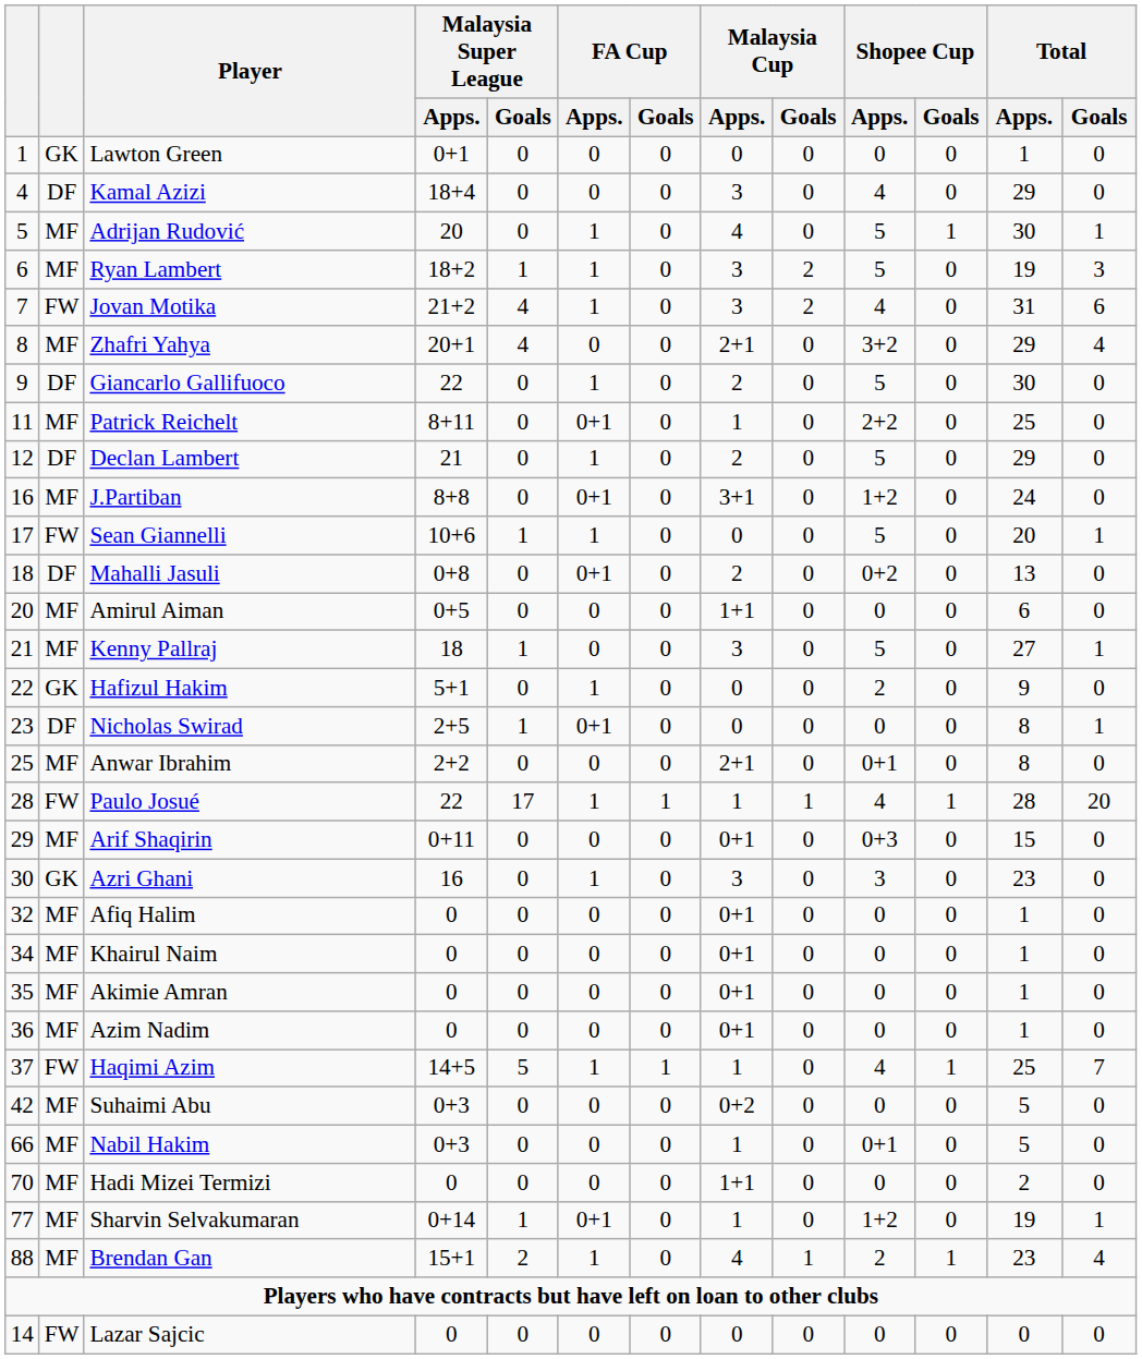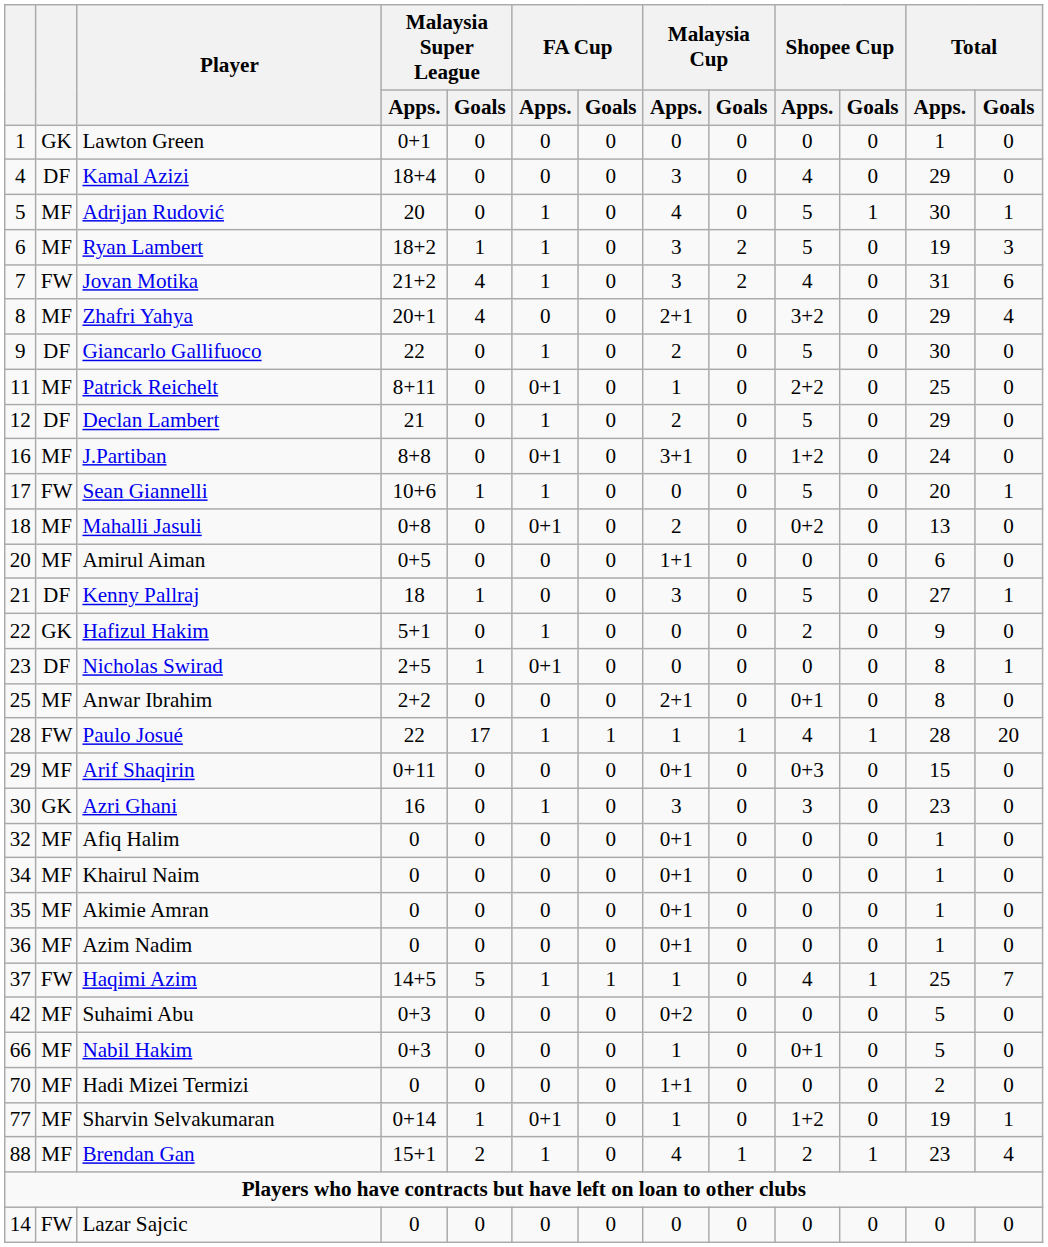 <table class="wikitable" style="text-align:center; font-size:90%; width:80%;">
 <tr>
 <th rowspan=2></th>
 <th rowspan=2></th>
 <th rowspan=2 width="200">Player</th>
 <th colspan=2 width="105">Malaysia Super League</th>
 <th colspan=2 width="105">FA Cup</th>
 <th colspan=2 width="105">Malaysia Cup</th>
 <th colspan=2 width="105">Shopee Cup</th>
 <th colspan=2 width="130">Total</th>
 </tr>
 <tr>
 <th>Apps.</th>
 <th>Goals</th>
 <th>Apps.</th>
 <th>Goals</th>
 <th>Apps.</th>
 <th>Goals</th>
 <th>Apps.</th>
 <th>Goals</th>
 <th>Apps.</th>
 <th>Goals</th>
 </tr>
 <tr>
 <td>1</td>
 <td>GK</td>
 <td align="left"> Lawton Green</td>
 <td>0+1</td>
 <td>0</td>
 <td>0</td>
 <td>0</td>
 <td>0</td>
 <td>0</td>
 <td>0</td>
 <td>0</td>
 <td>1</td>
 <td>0</td>
 </tr>
 <tr>
 <td>4</td>
 <td>DF</td>
 <td align="left"> <a href='#'>Kamal Azizi</a></td>
 <td>18+4</td>
 <td>0</td>
 <td>0</td>
 <td>0</td>
 <td>3</td>
 <td>0</td>
 <td>4</td>
 <td>0</td>
 <td>29</td>
 <td>0</td>
 </tr>
 <tr>
 <td>5</td>
 <td>MF</td>
 <td align="left"> <a href='#'>Adrijan Rudović</a></td>
 <td>20</td>
 <td>0</td>
 <td>1</td>
 <td>0</td>
 <td>4</td>
 <td>0</td>
 <td>5</td>
 <td>1</td>
 <td>30</td>
 <td>1</td>
 </tr>
 <tr>
 <td>6</td>
 <td>MF</td>
 <td align="left"> <a href='#'>Ryan Lambert</a></td>
 <td>18+2</td>
 <td>1</td>
 <td>1</td>
 <td>0</td>
 <td>3</td>
 <td>2</td>
 <td>5</td>
 <td>0</td>
 <td>19</td>
 <td>3</td>
 </tr>
 <tr>
 <td>7</td>
 <td>FW</td>
 <td align="left"> <a href='#'>Jovan Motika</a></td>
 <td>21+2</td>
 <td>4</td>
 <td>1</td>
 <td>0</td>
 <td>3</td>
 <td>2</td>
 <td>4</td>
 <td>0</td>
 <td>31</td>
 <td>6</td>
 </tr>
 <tr>
 <td>8</td>
 <td>MF</td>
 <td align="left"> <a href='#'>Zhafri Yahya</a></td>
 <td>20+1</td>
 <td>4</td>
 <td>0</td>
 <td>0</td>
 <td>2+1</td>
 <td>0</td>
 <td>3+2</td>
 <td>0</td>
 <td>29</td>
 <td>4</td>
 </tr>
 <tr>
 <td>9</td>
 <td>DF</td>
 <td align="left"> <a href='#'>Giancarlo Gallifuoco</a></td>
 <td>22</td>
 <td>0</td>
 <td>1</td>
 <td>0</td>
 <td>2</td>
 <td>0</td>
 <td>5</td>
 <td>0</td>
 <td>30</td>
 <td>0</td>
 </tr>
 <tr>
 <td>11</td>
 <td>MF</td>
 <td align="left"> <a href='#'>Patrick Reichelt</a></td>
 <td>8+11</td>
 <td>0</td>
 <td>0+1</td>
 <td>0</td>
 <td>1</td>
 <td>0</td>
 <td>2+2</td>
 <td>0</td>
 <td>25</td>
 <td>0</td>
 </tr>
 <tr>
 <td>12</td>
 <td>DF</td>
 <td align="left"> <a href='#'>Declan Lambert</a></td>
 <td>21</td>
 <td>0</td>
 <td>1</td>
 <td>0</td>
 <td>2</td>
 <td>0</td>
 <td>5</td>
 <td>0</td>
 <td>29</td>
 <td>0</td>
 </tr>
 <tr>
 <td>16</td>
 <td>MF</td>
 <td align="left"> <a href='#'>J.Partiban</a></td>
 <td>8+8</td>
 <td>0</td>
 <td>0+1</td>
 <td>0</td>
 <td>3+1</td>
 <td>0</td>
 <td>1+2</td>
 <td>0</td>
 <td>24</td>
 <td>0</td>
 </tr>
 <tr>
 <td>17</td>
 <td>FW</td>
 <td align="left"> <a href='#'>Sean Giannelli</a></td>
 <td>10+6</td>
 <td>1</td>
 <td>1</td>
 <td>0</td>
 <td>0</td>
 <td>0</td>
 <td>5</td>
 <td>0</td>
 <td>20</td>
 <td>1</td>
 </tr>
 <tr>
 <td>18</td>
-<td>DF</td>
+<td>MF</td>
 <td align="left"> <a href='#'>Mahalli Jasuli</a></td>
 <td>0+8</td>
 <td>0</td>
 <td>0+1</td>
 <td>0</td>
 <td>2</td>
 <td>0</td>
 <td>0+2</td>
 <td>0</td>
 <td>13</td>
 <td>0</td>
 </tr>
 <tr>
 <td>20</td>
 <td>MF</td>
 <td align="left"> Amirul Aiman</td>
 <td>0+5</td>
 <td>0</td>
 <td>0</td>
 <td>0</td>
 <td>1+1</td>
 <td>0</td>
 <td>0</td>
 <td>0</td>
 <td>6</td>
 <td>0</td>
 </tr>
 <tr>
 <td>21</td>
-<td>MF</td>
+<td>DF</td>
 <td align="left"> <a href='#'>Kenny Pallraj</a></td>
 <td>18</td>
 <td>1</td>
 <td>0</td>
 <td>0</td>
 <td>3</td>
 <td>0</td>
 <td>5</td>
 <td>0</td>
 <td>27</td>
 <td>1</td>
 </tr>
 <tr>
 <td>22</td>
 <td>GK</td>
 <td align="left"> <a href='#'>Hafizul Hakim</a></td>
 <td>5+1</td>
 <td>0</td>
 <td>1</td>
 <td>0</td>
 <td>0</td>
 <td>0</td>
 <td>2</td>
 <td>0</td>
 <td>9</td>
 <td>0</td>
 </tr>
 <tr>
 <td>23</td>
 <td>DF</td>
 <td align="left"> <a href='#'>Nicholas Swirad</a></td>
 <td>2+5</td>
 <td>1</td>
 <td>0+1</td>
 <td>0</td>
 <td>0</td>
 <td>0</td>
 <td>0</td>
 <td>0</td>
 <td>8</td>
 <td>1</td>
 </tr>
 <tr>
 <td>25</td>
 <td>MF</td>
 <td align="left"> Anwar Ibrahim</td>
 <td>2+2</td>
 <td>0</td>
 <td>0</td>
 <td>0</td>
 <td>2+1</td>
 <td>0</td>
 <td>0+1</td>
 <td>0</td>
 <td>8</td>
 <td>0</td>
 </tr>
 <tr>
 <td>28</td>
 <td>FW</td>
 <td align="left"> <a href='#'>Paulo Josué</a></td>
 <td>22</td>
 <td>17</td>
 <td>1</td>
 <td>1</td>
 <td>1</td>
 <td>1</td>
 <td>4</td>
 <td>1</td>
 <td>28</td>
 <td>20</td>
 </tr>
 <tr>
 <td>29</td>
 <td>MF</td>
 <td align="left"> <a href='#'>Arif Shaqirin</a></td>
 <td>0+11</td>
 <td>0</td>
 <td>0</td>
 <td>0</td>
 <td>0+1</td>
 <td>0</td>
 <td>0+3</td>
 <td>0</td>
 <td>15</td>
 <td>0</td>
 </tr>
 <tr>
 <td>30</td>
 <td>GK</td>
 <td align="left"> <a href='#'>Azri Ghani</a></td>
 <td>16</td>
 <td>0</td>
 <td>1</td>
 <td>0</td>
 <td>3</td>
 <td>0</td>
 <td>3</td>
 <td>0</td>
 <td>23</td>
 <td>0</td>
 </tr>
 <tr>
 <td>32</td>
 <td>MF</td>
 <td align="left"> Afiq Halim</td>
 <td>0</td>
 <td>0</td>
 <td>0</td>
 <td>0</td>
 <td>0+1</td>
 <td>0</td>
 <td>0</td>
 <td>0</td>
 <td>1</td>
 <td>0</td>
 </tr>
 <tr>
 <td>34</td>
 <td>MF</td>
 <td align="left"> Khairul Naim</td>
 <td>0</td>
 <td>0</td>
 <td>0</td>
 <td>0</td>
 <td>0+1</td>
 <td>0</td>
 <td>0</td>
 <td>0</td>
 <td>1</td>
 <td>0</td>
 </tr>
 <tr>
 <td>35</td>
 <td>MF</td>
 <td align="left"> Akimie Amran</td>
 <td>0</td>
 <td>0</td>
 <td>0</td>
 <td>0</td>
 <td>0+1</td>
 <td>0</td>
 <td>0</td>
 <td>0</td>
 <td>1</td>
 <td>0</td>
 </tr>
 <tr>
 <td>36</td>
 <td>MF</td>
 <td align="left"> Azim Nadim</td>
 <td>0</td>
 <td>0</td>
 <td>0</td>
 <td>0</td>
 <td>0+1</td>
 <td>0</td>
 <td>0</td>
 <td>0</td>
 <td>1</td>
 <td>0</td>
 </tr>
 <tr>
 <td>37</td>
 <td>FW</td>
 <td align="left"> <a href='#'>Haqimi Azim</a></td>
 <td>14+5</td>
 <td>5</td>
 <td>1</td>
 <td>1</td>
 <td>1</td>
 <td>0</td>
 <td>4</td>
 <td>1</td>
 <td>25</td>
 <td>7</td>
 </tr>
 <tr>
 <td>42</td>
 <td>MF</td>
 <td align="left"> Suhaimi Abu</td>
 <td>0+3</td>
 <td>0</td>
 <td>0</td>
 <td>0</td>
 <td>0+2</td>
 <td>0</td>
 <td>0</td>
 <td>0</td>
 <td>5</td>
 <td>0</td>
 </tr>
 <tr>
 <td>66</td>
 <td>MF</td>
 <td align="left"> <a href='#'>Nabil Hakim</a></td>
 <td>0+3</td>
 <td>0</td>
 <td>0</td>
 <td>0</td>
 <td>1</td>
 <td>0</td>
 <td>0+1</td>
 <td>0</td>
 <td>5</td>
 <td>0</td>
 </tr>
 <tr>
 <td>70</td>
 <td>MF</td>
 <td align="left"> Hadi Mizei Termizi</td>
 <td>0</td>
 <td>0</td>
 <td>0</td>
 <td>0</td>
 <td>1+1</td>
 <td>0</td>
 <td>0</td>
 <td>0</td>
 <td>2</td>
 <td>0</td>
 </tr>
 <tr>
 <td>77</td>
 <td>MF</td>
 <td align="left"> Sharvin Selvakumaran</td>
 <td>0+14</td>
 <td>1</td>
 <td>0+1</td>
 <td>0</td>
 <td>1</td>
 <td>0</td>
 <td>1+2</td>
 <td>0</td>
 <td>19</td>
 <td>1</td>
 </tr>
 <tr>
 <td>88</td>
 <td>MF</td>
 <td align="left"> <a href='#'>Brendan Gan</a></td>
 <td>15+1</td>
 <td>2</td>
 <td>1</td>
 <td>0</td>
 <td>4</td>
 <td>1</td>
 <td>2</td>
 <td>1</td>
 <td>23</td>
 <td>4</td>
 </tr>
 <tr>
 <td colspan="17"><strong>Players who have contracts but have left on loan to other clubs</strong></td>
 </tr>
 <tr>
 <td>14</td>
 <td>FW</td>
 <td align="left"> Lazar Sajcic</td>
 <td>0</td>
 <td>0</td>
 <td>0</td>
 <td>0</td>
 <td>0</td>
 <td>0</td>
 <td>0</td>
 <td>0</td>
 <td>0</td>
 <td>0</td>
 </tr>
 <tr>
 </tr>
 </table>
